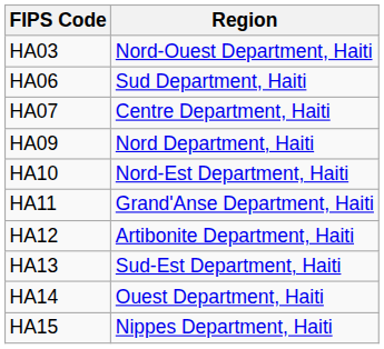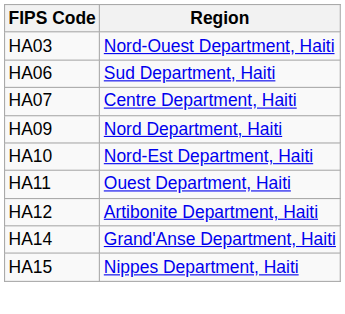 <table class="wikitable">
 <tr>
 <th>FIPS Code</th>
 <th>Region</th>
 </tr>
 <tr>
 <td>HA03</td>
 <td><a href='#'>Nord-Ouest Department, Haiti</a></td>
 </tr>
 <tr>
 <td>HA06</td>
 <td><a href='#'>Sud Department, Haiti</a></td>
 </tr>
 <tr>
 <td>HA07</td>
 <td><a href='#'>Centre Department, Haiti</a></td>
 </tr>
 <tr>
 <td>HA09</td>
 <td><a href='#'>Nord Department, Haiti</a></td>
 </tr>
 <tr>
 <td>HA10</td>
 <td><a href='#'>Nord-Est Department, Haiti</a></td>
 </tr>
 <tr>
 <td>HA11</td>
-<td><a href='#'>Grand'Anse Department, Haiti</a></td>
+<td><a href='#'>Ouest Department, Haiti</a></td>
 </tr>
 <tr>
 <td>HA12</td>
 <td><a href='#'>Artibonite Department, Haiti</a></td>
 </tr>
 <tr>
-<td>HA13</td>
-<td><a href='#'>Sud-Est Department, Haiti</a></td>
-</tr>
-<tr>
 <td>HA14</td>
-<td><a href='#'>Ouest Department, Haiti</a></td>
+<td><a href='#'>Grand'Anse Department, Haiti</a></td>
 </tr>
 <tr>
 <td>HA15</td>
 <td><a href='#'>Nippes Department, Haiti</a></td>
 </tr>
 </table>
